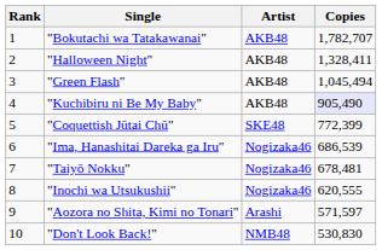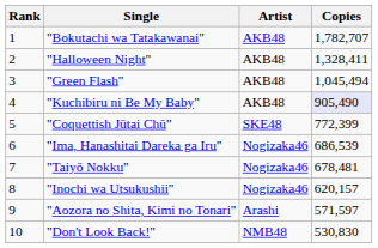 <table class="wikitable sortable" style="margin:auto; margin:auto;">
 <tr>
 <th>Rank</th>
 <th>Single</th>
 <th>Artist</th>
 <th>Copies</th>
 </tr>
 <tr>
 <td>1</td>
 <td>"<a href='#'>Bokutachi wa Tatakawanai</a>"</td>
 <td><a href='#'>AKB48</a></td>
 <td>1,782,707</td>
 </tr>
 <tr>
 <td>2</td>
 <td>"<a href='#'>Halloween Night</a>"</td>
 <td>AKB48</td>
 <td>1,328,411</td>
 </tr>
 <tr>
 <td>3</td>
 <td>"<a href='#'>Green Flash</a>"</td>
 <td>AKB48</td>
 <td>1,045,494</td>
 </tr>
 <tr>
 <td>4</td>
 <td>"<a href='#'>Kuchibiru ni Be My Baby</a>"</td>
 <td>AKB48</td>
 <td style="background: lavender;">905,490</td>
 </tr>
 <tr>
 <td>5</td>
 <td>"<a href='#'>Coquettish Jūtai Chū</a>"</td>
 <td><a href='#'>SKE48</a></td>
 <td>772,399</td>
 </tr>
 <tr>
 <td>6</td>
 <td>"<a href='#'>Ima, Hanashitai Dareka ga Iru</a>"</td>
 <td><a href='#'>Nogizaka46</a></td>
 <td>686,539</td>
 </tr>
 <tr>
 <td>7</td>
 <td>"<a href='#'>Taiyō Nokku</a>"</td>
 <td><a href='#'>Nogizaka46</a></td>
 <td>678,481</td>
 </tr>
 <tr>
 <td>8</td>
 <td>"<a href='#'>Inochi wa Utsukushii</a>"</td>
 <td><a href='#'>Nogizaka46</a></td>
-<td>620,555</td>
+<td>620,157</td>
 </tr>
 <tr>
 <td>9</td>
 <td>"<a href='#'>Aozora no Shita, Kimi no Tonari</a>"</td>
 <td><a href='#'>Arashi</a></td>
 <td>571,597</td>
 </tr>
 <tr>
 <td>10</td>
 <td>"<a href='#'>Don't Look Back!</a>"</td>
 <td><a href='#'>NMB48</a></td>
 <td>530,830</td>
 </tr>
 </table>
